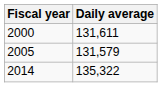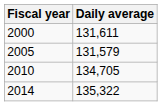 <table class="wikitable">
 <tr>
 <th>Fiscal year</th>
 <th>Daily average</th>
 </tr>
 <tr>
 <td>2000</td>
 <td>131,611</td>
 </tr>
 <tr>
 <td>2005</td>
 <td>131,579</td>
 </tr>
 <tr>
+<td>2010</td>
+<td>134,705</td>
+</tr>
+<tr>
 <td>2014</td>
 <td>135,322</td>
 </tr>
 </table>
